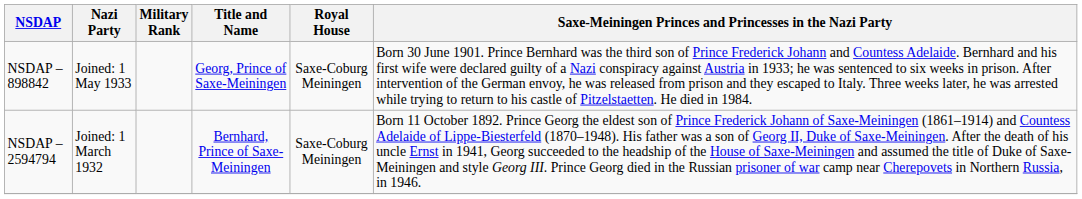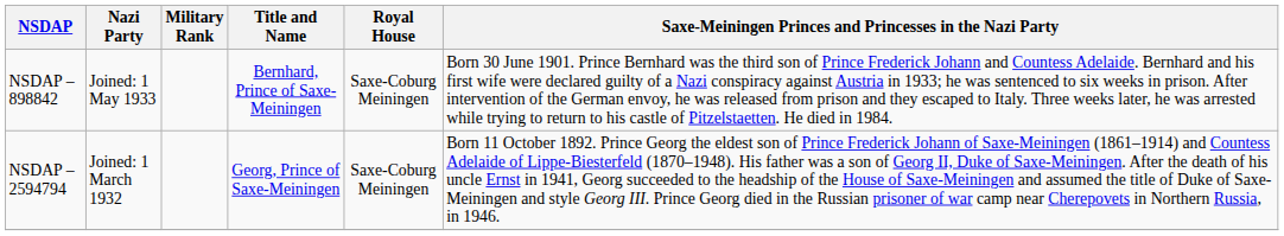 <table class="wikitable">
 <tr>
 <th><a href='#'>NSDAP</a></th>
 <th>Nazi Party</th>
 <th>Military<br>Rank</th>
 <th>Title and<br>Name</th>
 <th>Royal<br>House</th>
 <th>Saxe-Meiningen Princes and Princesses in the Nazi Party</th>
 </tr>
 <tr>
 <td>NSDAP – 898842</td>
 <td>Joined: 1 May 1933</td>
 <td></td>
-<td align="center"><a href='#'>Georg, Prince of Saxe-Meiningen</a></td>
+<td align="center"><a href='#'>Bernhard, Prince of Saxe-Meiningen</a></td>
 <td align="center">Saxe-Coburg Meiningen</td>
 <td>Born 30 June 1901. Prince Bernhard was the third son of <a href='#'>Prince Frederick Johann</a> and <a href='#'>Countess Adelaide</a>. Bernhard and his first wife were declared guilty of a <a href='#'>Nazi</a> conspiracy against <a href='#'>Austria</a> in 1933; he was sentenced to six weeks in prison. After intervention of the German envoy, he was released from prison and they escaped to Italy. Three weeks later, he was arrested while trying to return to his castle of <a href='#'>Pitzelstaetten</a>. He died in 1984.</td>
 </tr>
 <tr>
 <td>NSDAP – 2594794</td>
 <td>Joined: 1 March 1932</td>
 <td></td>
-<td align="center"><a href='#'>Bernhard, Prince of Saxe-Meiningen</a></td>
+<td align="center"><a href='#'>Georg, Prince of Saxe-Meiningen</a></td>
 <td align="center">Saxe-Coburg Meiningen</td>
 <td> Born 11 October 1892. Prince Georg the eldest son of <a href='#'>Prince Frederick Johann of Saxe-Meiningen</a> (1861–1914) and <a href='#'>Countess Adelaide of Lippe-Biesterfeld</a> (1870–1948). His father was a son of <a href='#'>Georg II, Duke of Saxe-Meiningen</a>. After the death of his uncle <a href='#'>Ernst</a> in 1941, Georg succeeded to the headship of the <a href='#'>House of Saxe-Meiningen</a> and assumed the title of Duke of Saxe-Meiningen and style <em>Georg III</em>. Prince Georg died in the Russian <a href='#'>prisoner of war</a> camp near <a href='#'>Cherepovets</a> in Northern <a href='#'>Russia</a>, in 1946.</td>
 </tr>
 <tr>
 </tr>
 </table>
